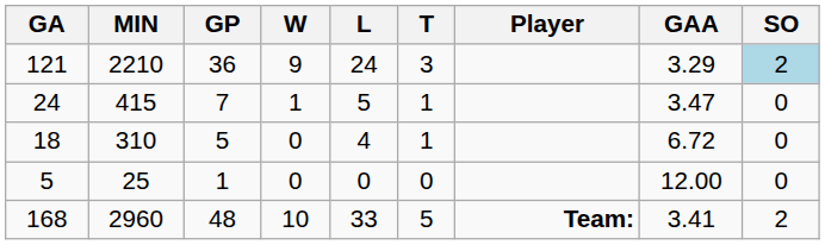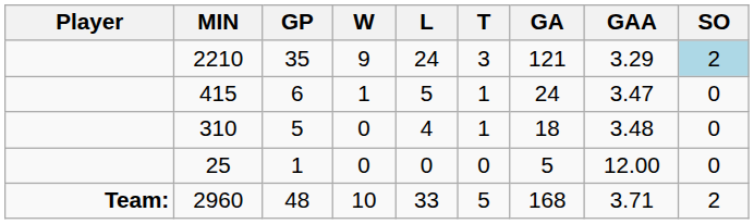 <table class="wikitable sortable" width="60%">
 <tr>
-<th width="3%" bgcolor="#DDDDFF" title="Goals against">GA</th>
+<th bgcolor="#DDDDFF" width="10%">Player</th>
 <th width="3%" bgcolor="#DDDDFF" title="Minutes played">MIN</th>
 <th width="3%" bgcolor="#DDDDFF" title="Games played in">GP</th>
 <th width="3%" bgcolor="#DDDDFF" title="Games played in">W</th>
 <th width="3%" bgcolor="#DDDDFF"title="Games played in">L</th>
 <th width="3%" bgcolor="#DDDDFF" title="Ties">T</th>
-<th bgcolor="#DDDDFF" width="10%">Player</th>
+<th width="3%" bgcolor="#DDDDFF" title="Goals against">GA</th>
 <th width="3%" bgcolor="#DDDDFF" title="Goals against average">GAA</th>
 <th width="3%" bgcolor="#DDDDFF"title="Shut-outs">SO</th>
 </tr>
 <tr align="center">
-<td>121</td>
+<td align="right"></td>
 <td>2210</td>
-<td>36</td>
+<td>35</td>
 <td>9</td>
 <td>24</td>
 <td>3</td>
-<td align="right"></td>
+<td>121</td>
 <td>3.29</td>
 <td style="background: lightblue;">2</td>
 </tr>
 <tr align="center">
-<td>24</td>
+<td align="right"></td>
 <td>415</td>
-<td>7</td>
+<td>6</td>
 <td>1</td>
 <td>5</td>
 <td>1</td>
-<td align="right"></td>
+<td>24</td>
 <td>3.47</td>
 <td>0</td>
 </tr>
 <tr align="center">
-<td>18</td>
+<td align="right"></td>
 <td>310</td>
 <td>5</td>
 <td>0</td>
 <td>4</td>
 <td>1</td>
-<td align="right"></td>
-<td>6.72</td>
+<td>18</td>
+<td>3.48</td>
 <td>0</td>
 </tr>
 <tr align="center">
-<td>5</td>
+<td align="right"></td>
 <td>25</td>
 <td>1</td>
 <td>0</td>
 <td>0</td>
 <td>0</td>
-<td align="right"></td>
+<td>5</td>
 <td>12.00</td>
 <td>0</td>
 </tr>
 <tr align="center">
-<td>168</td>
+<td align="right"><strong>Team:</strong></td>
 <td>2960</td>
 <td>48</td>
 <td>10</td>
 <td>33</td>
 <td>5</td>
-<td align="right"><strong>Team:</strong></td>
-<td>3.41</td>
+<td>168</td>
+<td>3.71</td>
 <td>2</td>
 </tr>
 </table>
